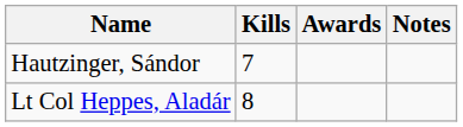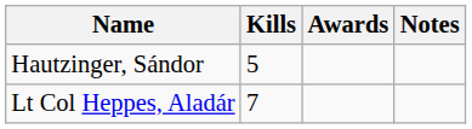 <table class=wikitable>
 <tr>
 <th>Name</th>
 <th>Kills</th>
 <th>Awards</th>
 <th>Notes</th>
 </tr>
 <tr>
 <td>Hautzinger, Sándor</td>
-<td>7</td>
+<td>5</td>
 <td></td>
 <td></td>
 </tr>
 <tr>
 <td>Lt Col <a href='#'>Heppes, Aladár</a></td>
-<td>8</td>
+<td>7</td>
 <td></td>
 <td></td>
 </tr>
 </table>
